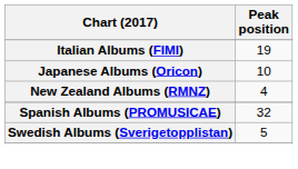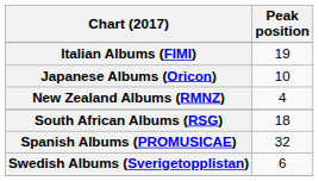 <table class="wikitable sortable plainrowheaders" style="text-align:center">
 <tr>
 <th scope="col">Chart (2017)</th>
 <th scope="col">Peak<br> position</th>
 </tr>
 <tr>
 </tr>
 <tr>
 </tr>
 <tr>
 </tr>
 <tr>
 </tr>
 <tr>
 </tr>
 <tr>
 </tr>
 <tr>
 </tr>
 <tr>
 </tr>
 <tr>
 </tr>
 <tr>
 </tr>
 <tr>
 </tr>
 <tr>
 </tr>
 <tr>
 </tr>
 <tr>
 <th scope="row">Italian Albums (<a href='#'>FIMI</a>)</th>
 <td>19</td>
 </tr>
 <tr>
 <th scope="row">Japanese Albums (<a href='#'>Oricon</a>)</th>
 <td>10</td>
 </tr>
 <tr>
 <th scope="row">New Zealand Albums (<a href='#'>RMNZ</a>)</th>
 <td>4</td>
 </tr>
 <tr>
 </tr>
 <tr>
 </tr>
 <tr>
 </tr>
 <tr>
+<th scope="row">South African Albums (<a href='#'>RSG</a>)</th>
+<td>18</td>
+</tr>
+<tr>
 <th scope="row">Spanish Albums (<a href='#'>PROMUSICAE</a>)</th>
 <td>32</td>
 </tr>
 <tr>
 <th scope="row">Swedish Albums (<a href='#'>Sverigetopplistan</a>)</th>
-<td>5</td>
+<td>6</td>
 </tr>
 <tr>
 </tr>
 <tr>
 </tr>
 <tr>
 </tr>
 <tr>
 </tr>
 <tr>
 </tr>
 <tr>
 </tr>
 <tr>
 </tr>
 <tr>
 </tr>
 </table>
